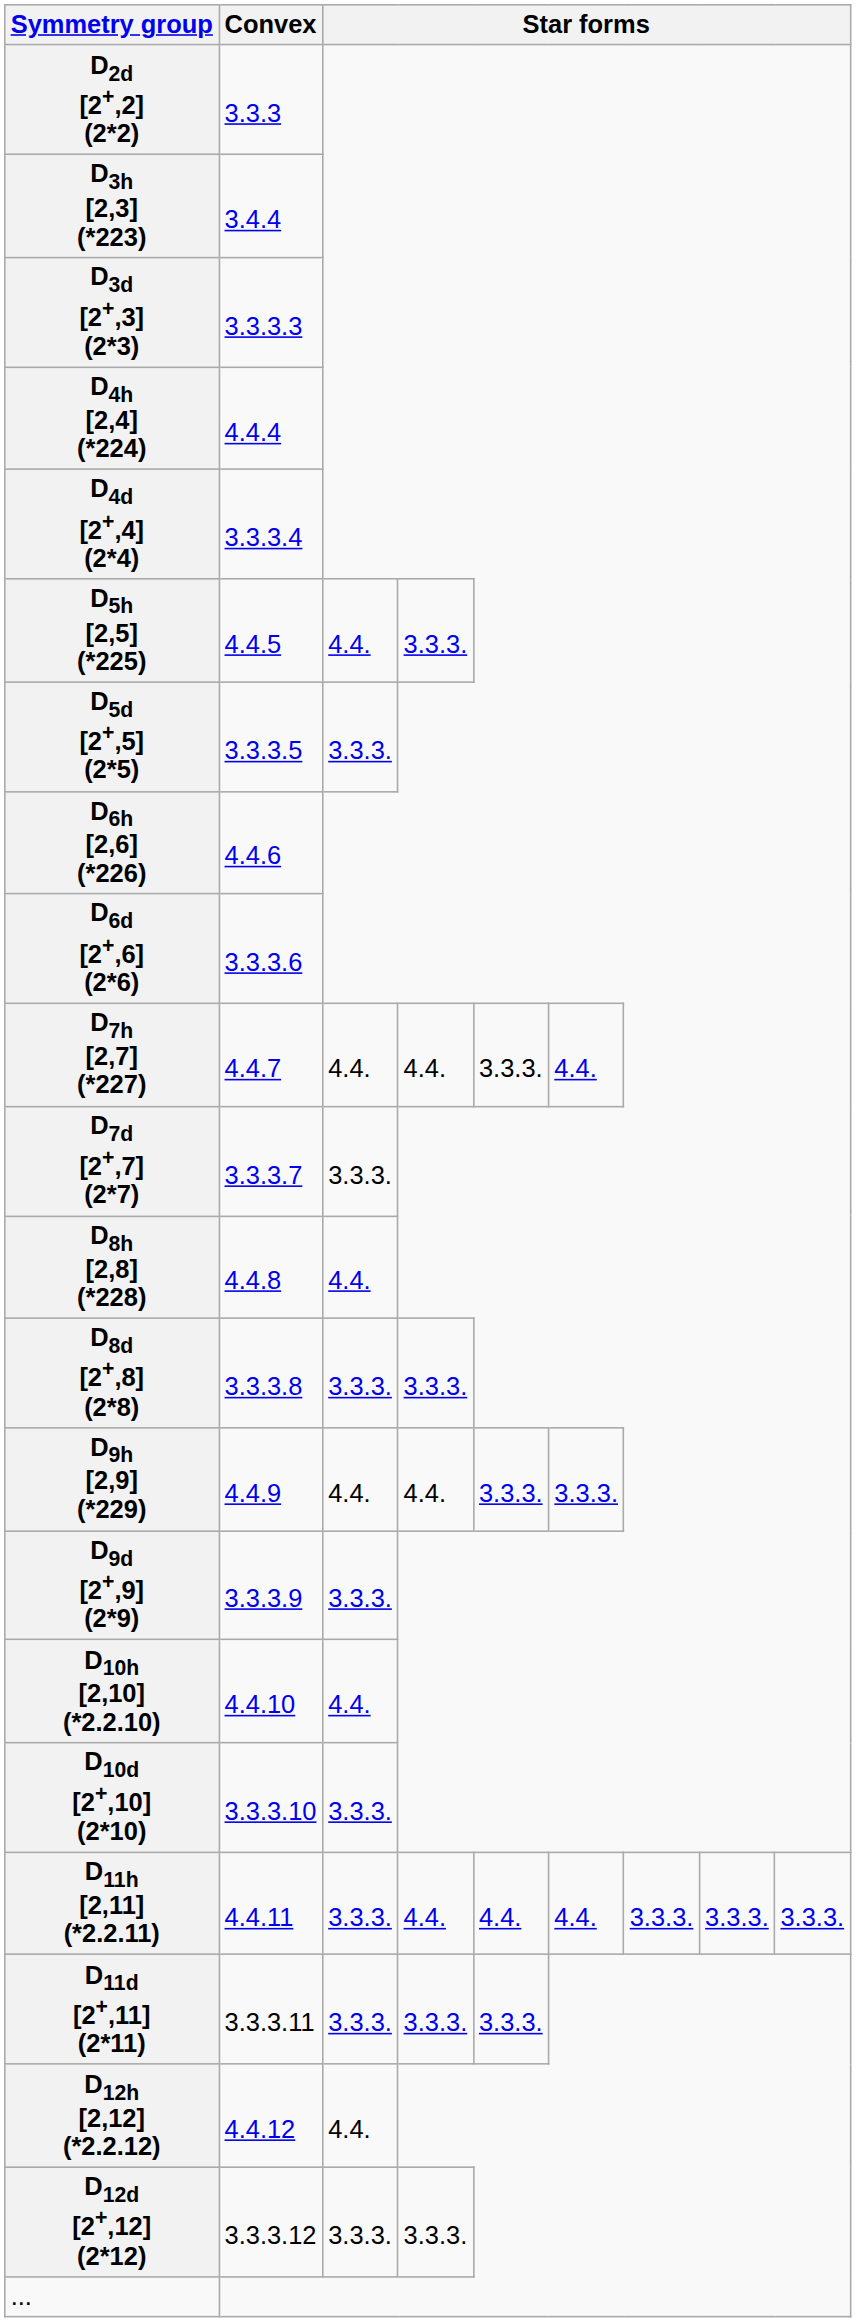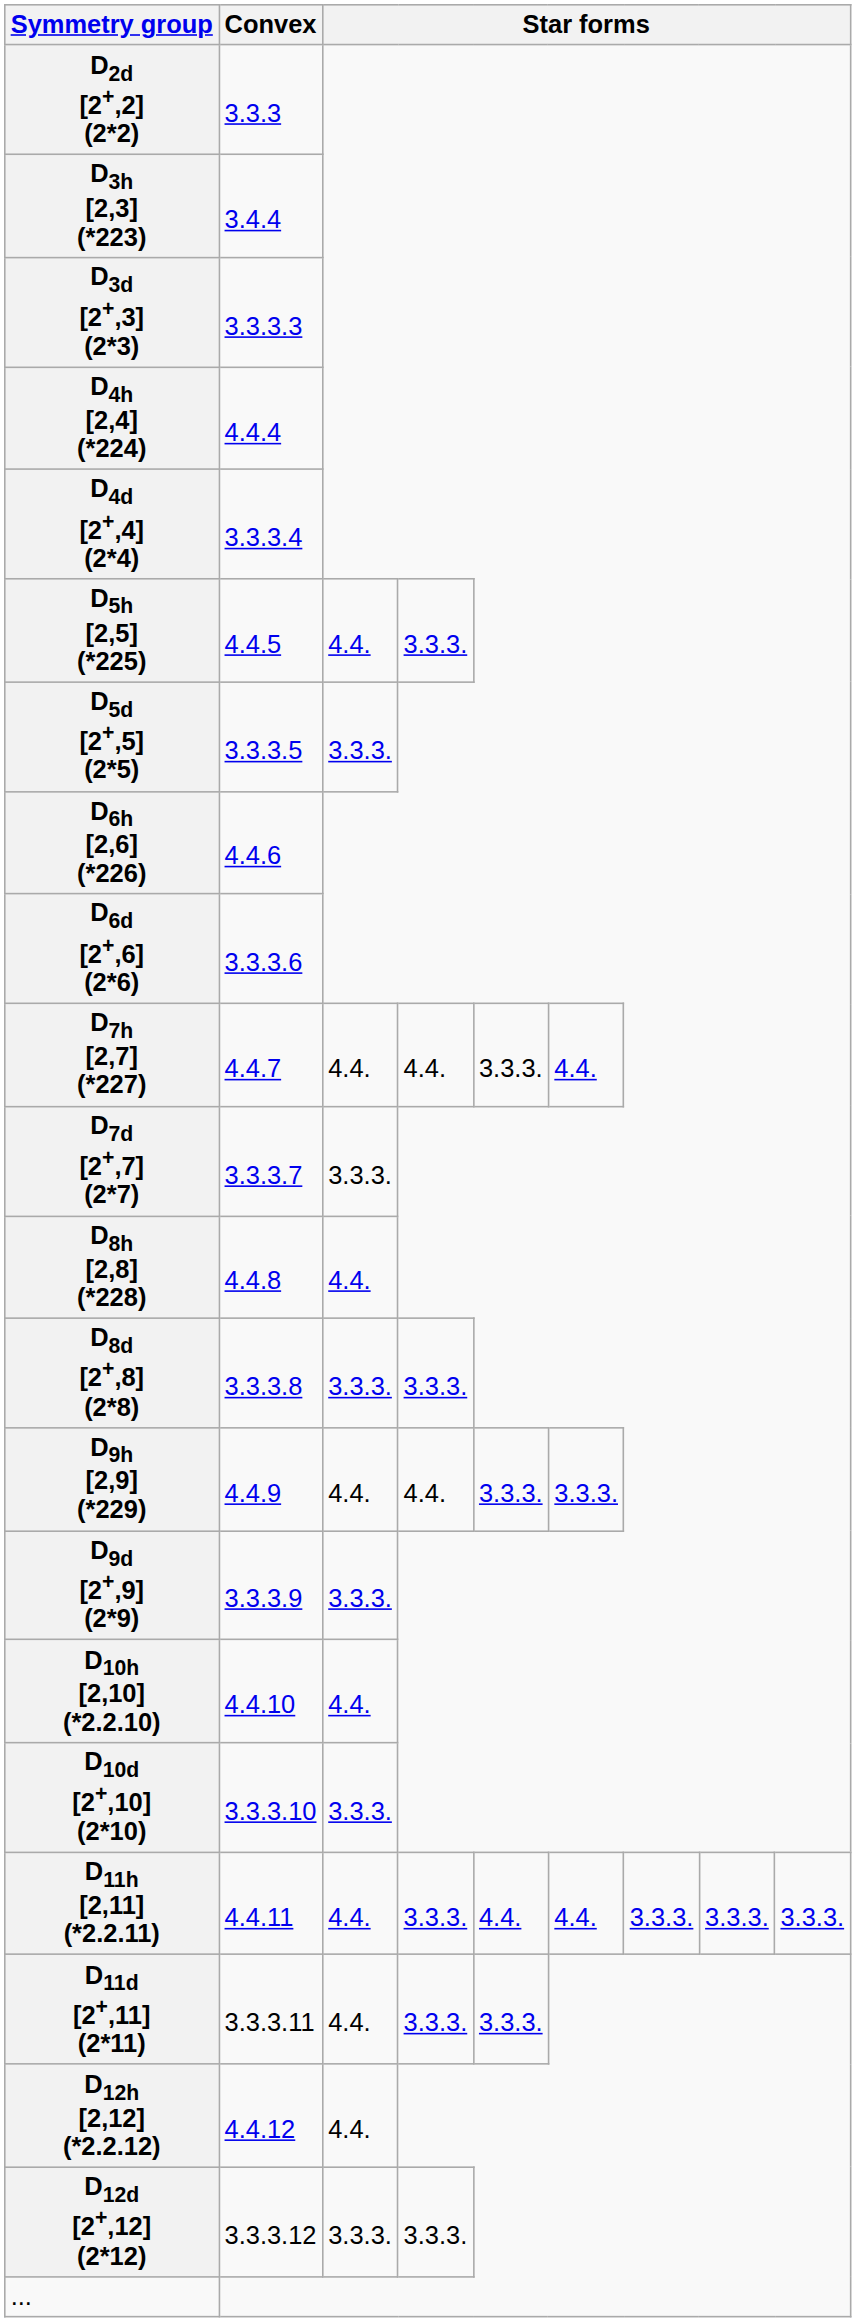 <table class="wikitable">
 <tr>
 <th><a href='#'>Symmetry group</a></th>
 <th>Convex</th>
 <th colspan=7>Star forms</th>
 </tr>
 <tr>
 <th align=center>D<sub>2d</sub><br>[2<sup>+</sup>,2]<br>(2*2)</th>
 <td><br><a href='#'>3.3.3</a></td>
 </tr>
 <tr>
 <th align=center>D<sub>3h</sub><br>[2,3]<br>(*223)</th>
 <td><br><a href='#'>3.4.4</a></td>
 </tr>
 <tr>
 <th align=center>D<sub>3d</sub><br>[2<sup>+</sup>,3]<br>(2*3)</th>
 <td><br><a href='#'>3.3.3.3</a></td>
 </tr>
 <tr>
 <th align=center>D<sub>4h</sub><br>[2,4]<br>(*224)</th>
 <td><br><a href='#'>4.4.4</a></td>
 </tr>
 <tr>
 <th align=center>D<sub>4d</sub><br>[2<sup>+</sup>,4]<br>(2*4)</th>
 <td><br><a href='#'>3.3.3.4</a></td>
 </tr>
 <tr>
 <th align=center>D<sub>5h</sub><br>[2,5]<br>(*225)</th>
 <td><br><a href='#'>4.4.5</a></td>
 <td><br><a href='#'>4.4.</a></td>
 <td><br><a href='#'>3.3.3.</a></td>
 </tr>
 <tr>
 <th align=center>D<sub>5d</sub><br>[2<sup>+</sup>,5]<br>(2*5)</th>
 <td><br><a href='#'>3.3.3.5</a></td>
 <td><br><a href='#'>3.3.3.</a></td>
 </tr>
 <tr>
 <th align=center>D<sub>6h</sub><br>[2,6]<br>(*226)</th>
 <td><br><a href='#'>4.4.6</a></td>
 </tr>
 <tr>
 <th align=center>D<sub>6d</sub><br>[2<sup>+</sup>,6]<br>(2*6)</th>
 <td><br><a href='#'>3.3.3.6</a></td>
 </tr>
 <tr>
 <th align=center>D<sub>7h</sub><br>[2,7]<br>(*227)</th>
 <td><br><a href='#'>4.4.7</a></td>
 <td><br>4.4.</td>
 <td><br>4.4.</td>
 <td><br>3.3.3.</td>
 <td><br><a href='#'>4.4.</a></td>
 </tr>
 <tr>
 <th align=center>D<sub>7d</sub><br>[2<sup>+</sup>,7]<br>(2*7)</th>
 <td><br><a href='#'>3.3.3.7</a></td>
 <td><br>3.3.3.</td>
 </tr>
 <tr>
 <th align=center>D<sub>8h</sub><br>[2,8]<br>(*228)</th>
 <td><br><a href='#'>4.4.8</a></td>
 <td><br><a href='#'>4.4.</a></td>
 </tr>
 <tr>
 <th align=center>D<sub>8d</sub><br>[2<sup>+</sup>,8]<br>(2*8)</th>
 <td><br><a href='#'>3.3.3.8</a></td>
 <td><br><a href='#'>3.3.3.</a></td>
 <td><br><a href='#'>3.3.3.</a></td>
 </tr>
 <tr>
 <th align=center>D<sub>9h</sub><br>[2,9]<br>(*229)</th>
 <td><br><a href='#'>4.4.9</a></td>
 <td><br>4.4.</td>
 <td><br>4.4.</td>
 <td><br><a href='#'>3.3.3.</a></td>
 <td><br><a href='#'>3.3.3.</a></td>
 </tr>
 <tr>
 <th align=center>D<sub>9d</sub><br>[2<sup>+</sup>,9]<br>(2*9)</th>
 <td><br><a href='#'>3.3.3.9</a></td>
 <td><br><a href='#'>3.3.3.</a></td>
 </tr>
 <tr>
 <th align=center>D<sub>10h</sub><br>[2,10]<br>(*2.2.10)</th>
 <td><br><a href='#'>4.4.10</a></td>
 <td><br><a href='#'>4.4.</a></td>
 </tr>
 <tr>
 <th align=center>D<sub>10d</sub><br>[2<sup>+</sup>,10]<br>(2*10)</th>
 <td><br><a href='#'>3.3.3.10</a></td>
 <td><br><a href='#'>3.3.3.</a></td>
 </tr>
 <tr>
 <th align=center>D<sub>11h</sub><br>[2,11]<br>(*2.2.11)</th>
 <td><br><a href='#'>4.4.11</a></td>
+<td><br><a href='#'>4.4.</a></td>
 <td><br><a href='#'>3.3.3.</a></td>
-<td><br><a href='#'>4.4.</a></td>
 <td><br><a href='#'>4.4.</a></td>
 <td><br><a href='#'>4.4.</a></td>
 <td><br><a href='#'>3.3.3.</a></td>
 <td><br><a href='#'>3.3.3.</a></td>
 <td><br><a href='#'>3.3.3.</a></td>
 </tr>
 <tr>
 <th align=center>D<sub>11d</sub><br>[2<sup>+</sup>,11]<br>(2*11)</th>
 <td><br>3.3.3.11</td>
-<td><br><a href='#'>3.3.3.</a></td>
+<td><br>4.4.</td>
 <td><br><a href='#'>3.3.3.</a></td>
 <td><br><a href='#'>3.3.3.</a></td>
 </tr>
 <tr>
 <th align=center>D<sub>12h</sub><br>[2,12]<br>(*2.2.12)</th>
 <td><br><a href='#'>4.4.12</a></td>
 <td><br>4.4.</td>
 </tr>
 <tr>
 <th align=center>D<sub>12d</sub><br>[2<sup>+</sup>,12]<br>(2*12)</th>
 <td><br>3.3.3.12</td>
 <td><br>3.3.3.</td>
 <td><br>3.3.3.</td>
 </tr>
 <tr>
 <td>...</td>
 </tr>
 </table>
